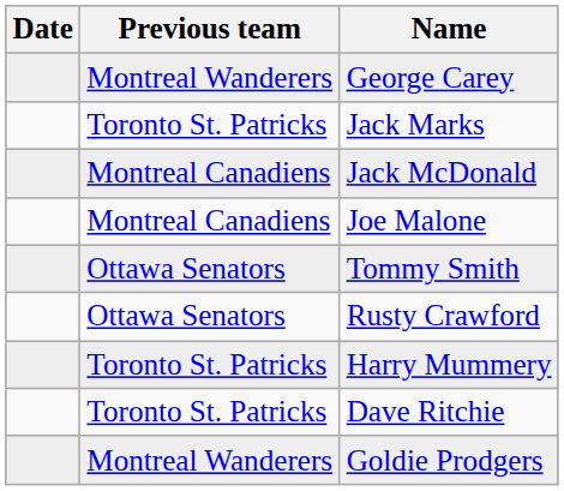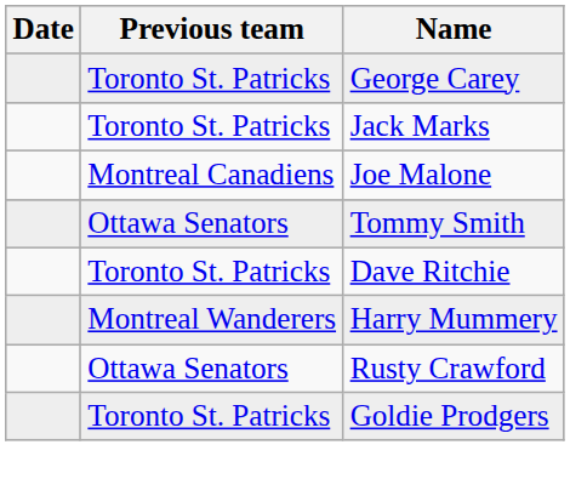 <table class="wikitable sortable">
 <tr>
 <th>Date</th>
 <th>Previous team</th>
 <th>Name</th>
 </tr>
 <tr style="background:#eee;">
 <td></td>
-<td><a href='#'>Montreal Wanderers</a></td>
+<td><a href='#'>Toronto St. Patricks</a></td>
 <td><a href='#'> George Carey</a></td>
 </tr>
 <tr>
 <td></td>
 <td><a href='#'>Toronto St. Patricks</a></td>
 <td><a href='#'> Jack Marks</a></td>
-</tr>
-<tr style="background:#eee;">
-<td></td>
-<td><a href='#'>Montreal Canadiens</a></td>
-<td><a href='#'> Jack McDonald</a></td>
 </tr>
 <tr>
 <td></td>
 <td><a href='#'>Montreal Canadiens</a></td>
 <td><a href='#'> Joe Malone</a></td>
 </tr>
 <tr style="background:#eee;">
 <td></td>
 <td><a href='#'> Ottawa Senators</a></td>
 <td><a href='#'> Tommy Smith</a></td>
 </tr>
 <tr>
 <td></td>
+<td><a href='#'>Toronto St. Patricks</a></td>
+<td><a href='#'> Dave Ritchie</a></td>
+</tr>
+<tr style="background:#eee;">
+<td></td>
+<td><a href='#'>Montreal Wanderers</a></td>
+<td><a href='#'>Harry Mummery</a></td>
+</tr>
+<tr>
+<td></td>
 <td><a href='#'> Ottawa Senators</a></td>
 <td><a href='#'>Rusty Crawford</a></td>
 </tr>
 <tr style="background:#eee;">
 <td></td>
 <td><a href='#'>Toronto St. Patricks</a></td>
-<td><a href='#'>Harry Mummery</a></td>
-</tr>
-<tr>
-<td></td>
-<td><a href='#'>Toronto St. Patricks</a></td>
-<td><a href='#'> Dave Ritchie</a></td>
-</tr>
-<tr style="background:#eee;">
-<td></td>
-<td><a href='#'>Montreal Wanderers</a></td>
 <td><a href='#'>Goldie Prodgers</a></td>
 </tr>
 </table>
